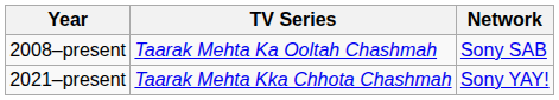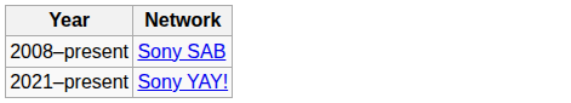 <table class="sortable wikitable" class="wikitable">
 <tr>
 <th>Year</th>
-<th>TV Series</th>
 <th>Network</th>
 </tr>
 <tr>
 <td>2008–present</td>
-<td><em><a href='#'>Taarak Mehta Ka Ooltah Chashmah</a></em></td>
 <td><a href='#'>Sony SAB</a></td>
 </tr>
 <tr>
 <td>2021–present</td>
-<td><em><a href='#'>Taarak Mehta Kka Chhota Chashmah</a></em></td>
 <td><a href='#'>Sony YAY!</a></td>
 </tr>
 </table>
